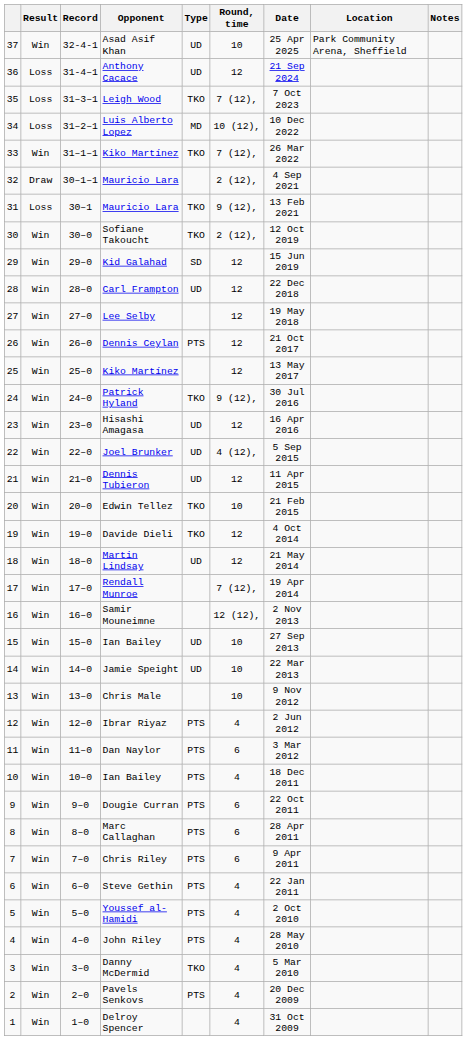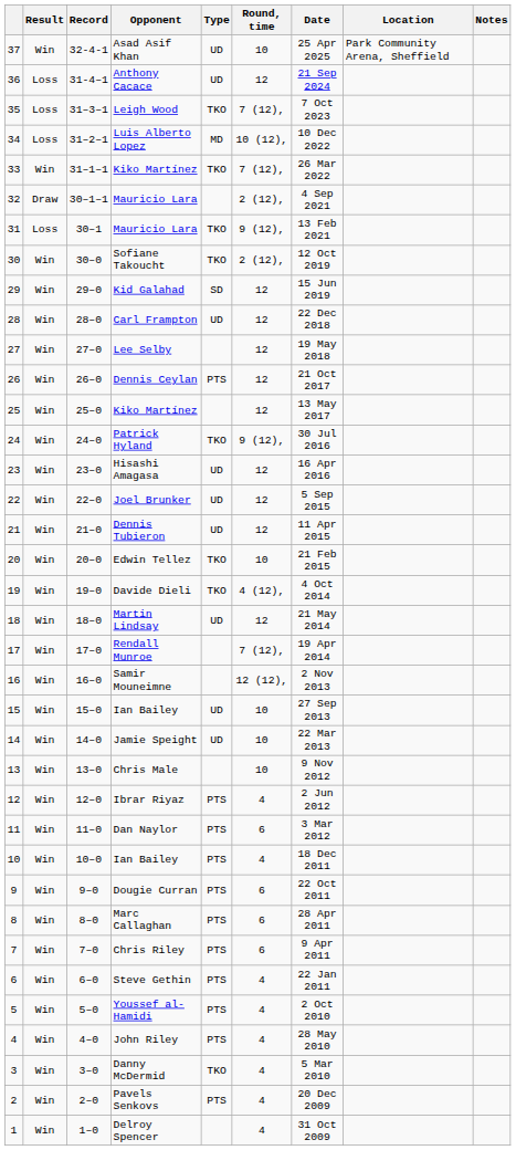 <table class=wikitable style=text-align:center>
 <tr>
 <th></th>
 <th>Result</th>
 <th>Record</th>
 <th>Opponent</th>
 <th>Type</th>
 <th>Round, time</th>
 <th>Date</th>
 <th>Location</th>
 <th>Notes</th>
 </tr>
 <tr>
 <td>37</td>
 <td>Win</td>
 <td>32-4-1</td>
 <td align="left">Asad Asif Khan</td>
 <td>UD</td>
 <td>10</td>
 <td>25 Apr 2025</td>
 <td align="left">Park Community Arena, Sheffield</td>
 <td align="left"></td>
 </tr>
 <tr>
 <td>36</td>
 <td>Loss</td>
 <td>31-4–1</td>
 <td align="left"><a href='#'>Anthony Cacace</a></td>
 <td>UD</td>
 <td>12</td>
 <td><a href='#'>21 Sep 2024</a></td>
 <td align="left"></td>
 <td align="left"></td>
 </tr>
 <tr>
 <td>35</td>
 <td>Loss</td>
 <td>31–3–1</td>
 <td align=left><a href='#'>Leigh Wood</a></td>
 <td>TKO</td>
 <td>7 (12), </td>
 <td>7 Oct 2023</td>
 <td align=left></td>
 <td align=left></td>
 </tr>
 <tr>
 <td>34</td>
 <td>Loss</td>
 <td>31–2–1</td>
 <td align=left><a href='#'>Luis Alberto Lopez</a></td>
 <td>MD</td>
 <td>10 (12), </td>
 <td>10 Dec 2022</td>
 <td align=left></td>
 <td align=left></td>
 </tr>
 <tr>
 <td>33</td>
 <td>Win</td>
 <td>31–1–1</td>
 <td align=left><a href='#'>Kiko Martínez</a></td>
 <td>TKO</td>
 <td>7 (12), </td>
 <td>26 Mar 2022</td>
 <td align=left></td>
 <td align=left></td>
 </tr>
 <tr>
 <td>32</td>
 <td>Draw</td>
 <td>30–1–1</td>
 <td align=left><a href='#'>Mauricio Lara</a></td>
 <td></td>
 <td>2 (12), </td>
 <td>4 Sep 2021</td>
 <td align=left></td>
 <td align=left></td>
 </tr>
 <tr>
 <td>31</td>
 <td>Loss</td>
 <td>30–1</td>
 <td align=left><a href='#'>Mauricio Lara</a></td>
 <td>TKO</td>
 <td>9 (12), </td>
 <td>13 Feb 2021</td>
 <td align=left></td>
 <td align=left></td>
 </tr>
 <tr>
 <td>30</td>
 <td>Win</td>
 <td>30–0</td>
 <td align=left>Sofiane Takoucht</td>
 <td>TKO</td>
 <td>2 (12), </td>
 <td>12 Oct 2019</td>
 <td align=left></td>
 <td align=left></td>
 </tr>
 <tr>
 <td>29</td>
 <td>Win</td>
 <td>29–0</td>
 <td align=left><a href='#'>Kid Galahad</a></td>
 <td>SD</td>
 <td>12</td>
 <td>15 Jun 2019</td>
 <td align=left></td>
 <td align=left></td>
 </tr>
 <tr>
 <td>28</td>
 <td>Win</td>
 <td>28–0</td>
 <td align=left><a href='#'>Carl Frampton</a></td>
 <td>UD</td>
 <td>12</td>
 <td>22 Dec 2018</td>
 <td align=left></td>
 <td align=left></td>
 </tr>
 <tr>
 <td>27</td>
 <td>Win</td>
 <td>27–0</td>
 <td align=left><a href='#'>Lee Selby</a></td>
 <td></td>
 <td>12</td>
 <td>19 May 2018</td>
 <td align=left></td>
 <td align=left></td>
 </tr>
 <tr>
 <td>26</td>
 <td>Win</td>
 <td>26–0</td>
 <td align=left><a href='#'>Dennis Ceylan</a></td>
 <td>PTS</td>
 <td>12</td>
 <td>21 Oct 2017</td>
 <td align=left></td>
 <td align=left></td>
 </tr>
 <tr>
 <td>25</td>
 <td>Win</td>
 <td>25–0</td>
 <td align=left><a href='#'>Kiko Martínez</a></td>
 <td></td>
 <td>12</td>
 <td>13 May 2017</td>
 <td align=left></td>
 <td align=left></td>
 </tr>
 <tr>
 <td>24</td>
 <td>Win</td>
 <td>24–0</td>
 <td align=left><a href='#'>Patrick Hyland</a></td>
 <td>TKO</td>
 <td>9 (12), </td>
 <td>30 Jul 2016</td>
 <td align=left></td>
 <td align=left></td>
 </tr>
 <tr>
 <td>23</td>
 <td>Win</td>
 <td>23–0</td>
 <td align=left>Hisashi Amagasa</td>
 <td>UD</td>
 <td>12</td>
 <td>16 Apr 2016</td>
 <td align=left></td>
 <td align=left></td>
 </tr>
 <tr>
 <td>22</td>
 <td>Win</td>
 <td>22–0</td>
 <td align=left><a href='#'>Joel Brunker</a></td>
 <td>UD</td>
-<td>4 (12), </td>
+<td>12</td>
 <td>5 Sep 2015</td>
 <td align=left></td>
 <td align=left></td>
 </tr>
 <tr>
 <td>21</td>
 <td>Win</td>
 <td>21–0</td>
 <td align=left><a href='#'>Dennis Tubieron</a></td>
 <td>UD</td>
 <td>12</td>
 <td>11 Apr 2015</td>
 <td align=left></td>
 <td align=left></td>
 </tr>
 <tr>
 <td>20</td>
 <td>Win</td>
 <td>20–0</td>
 <td align=left>Edwin Tellez</td>
 <td>TKO</td>
 <td>10</td>
 <td>21 Feb 2015</td>
 <td align=left></td>
 <td align=left></td>
 </tr>
 <tr>
 <td>19</td>
 <td>Win</td>
 <td>19–0</td>
 <td align=left>Davide Dieli</td>
 <td>TKO</td>
-<td>12</td>
+<td>4 (12), </td>
 <td>4 Oct 2014</td>
 <td align=left></td>
 <td align=left></td>
 </tr>
 <tr>
 <td>18</td>
 <td>Win</td>
 <td>18–0</td>
 <td align=left><a href='#'>Martin Lindsay</a></td>
 <td>UD</td>
 <td>12</td>
 <td>21 May 2014</td>
 <td align=left></td>
 <td align=left></td>
 </tr>
 <tr>
 <td>17</td>
 <td>Win</td>
 <td>17–0</td>
 <td align=left><a href='#'>Rendall Munroe</a></td>
 <td></td>
 <td>7 (12), </td>
 <td>19 Apr 2014</td>
 <td align=left></td>
 <td align=left></td>
 </tr>
 <tr>
 <td>16</td>
 <td>Win</td>
 <td>16–0</td>
 <td align=left>Samir Mouneimne</td>
 <td></td>
 <td>12 (12), </td>
 <td>2 Nov 2013</td>
 <td align=left></td>
 <td align=left></td>
 </tr>
 <tr>
 <td>15</td>
 <td>Win</td>
 <td>15–0</td>
 <td align=left>Ian Bailey</td>
 <td>UD</td>
 <td>10</td>
 <td>27 Sep 2013</td>
 <td align=left></td>
 <td align=left></td>
 </tr>
 <tr>
 <td>14</td>
 <td>Win</td>
 <td>14–0</td>
 <td align=left>Jamie Speight</td>
 <td>UD</td>
 <td>10</td>
 <td>22 Mar 2013</td>
 <td align=left></td>
 <td align=left></td>
 </tr>
 <tr>
 <td>13</td>
 <td>Win</td>
 <td>13–0</td>
 <td align=left>Chris Male</td>
 <td></td>
 <td>10</td>
 <td>9 Nov 2012</td>
 <td align=left></td>
 <td align=left></td>
 </tr>
 <tr>
 <td>12</td>
 <td>Win</td>
 <td>12–0</td>
 <td align=left>Ibrar Riyaz</td>
 <td>PTS</td>
 <td>4</td>
 <td>2 Jun 2012</td>
 <td align=left></td>
 <td align=left></td>
 </tr>
 <tr>
 <td>11</td>
 <td>Win</td>
 <td>11–0</td>
 <td align=left>Dan Naylor</td>
 <td>PTS</td>
 <td>6</td>
 <td>3 Mar 2012</td>
 <td align=left></td>
 <td align=left></td>
 </tr>
 <tr>
 <td>10</td>
 <td>Win</td>
 <td>10–0</td>
 <td align=left>Ian Bailey</td>
 <td>PTS</td>
 <td>4</td>
 <td>18 Dec 2011</td>
 <td align=left></td>
 <td align=left></td>
 </tr>
 <tr>
 <td>9</td>
 <td>Win</td>
 <td>9–0</td>
 <td align=left>Dougie Curran</td>
 <td>PTS</td>
 <td>6</td>
 <td>22 Oct 2011</td>
 <td align=left></td>
 <td align=left></td>
 </tr>
 <tr>
 <td>8</td>
 <td>Win</td>
 <td>8–0</td>
 <td align=left>Marc Callaghan</td>
 <td>PTS</td>
 <td>6</td>
 <td>28 Apr 2011</td>
 <td align=left></td>
 <td align=left></td>
 </tr>
 <tr>
 <td>7</td>
 <td>Win</td>
 <td>7–0</td>
 <td align=left>Chris Riley</td>
 <td>PTS</td>
 <td>6</td>
 <td>9 Apr 2011</td>
 <td align=left></td>
 <td align=left></td>
 </tr>
 <tr>
 <td>6</td>
 <td>Win</td>
 <td>6–0</td>
 <td align=left>Steve Gethin</td>
 <td>PTS</td>
 <td>4</td>
 <td>22 Jan 2011</td>
 <td align=left></td>
 <td align=left></td>
 </tr>
 <tr>
 <td>5</td>
 <td>Win</td>
 <td>5–0</td>
 <td align=left><a href='#'>Youssef al-Hamidi</a></td>
 <td>PTS</td>
 <td>4</td>
 <td>2 Oct 2010</td>
 <td align=left></td>
 <td align=left></td>
 </tr>
 <tr>
 <td>4</td>
 <td>Win</td>
 <td>4–0</td>
 <td align=left>John Riley</td>
 <td>PTS</td>
 <td>4</td>
 <td>28 May 2010</td>
 <td align=left></td>
 <td align=left></td>
 </tr>
 <tr>
 <td>3</td>
 <td>Win</td>
 <td>3–0</td>
 <td align=left>Danny McDermid</td>
 <td>TKO</td>
 <td>4</td>
 <td>5 Mar 2010</td>
 <td align=left></td>
 <td align=left></td>
 </tr>
 <tr>
 <td>2</td>
 <td>Win</td>
 <td>2–0</td>
 <td align=left>Pavels Senkovs</td>
 <td>PTS</td>
 <td>4</td>
 <td>20 Dec 2009</td>
 <td align=left></td>
 <td align=left></td>
 </tr>
 <tr>
 <td>1</td>
 <td>Win</td>
 <td>1–0</td>
 <td align=left>Delroy Spencer</td>
 <td></td>
 <td>4</td>
 <td>31 Oct 2009</td>
 <td align=left></td>
 <td align=left></td>
 </tr>
 </table>
